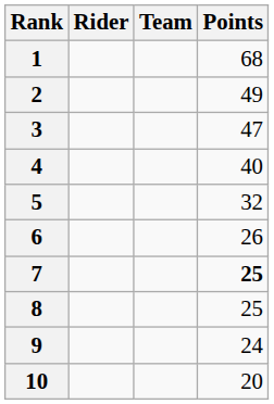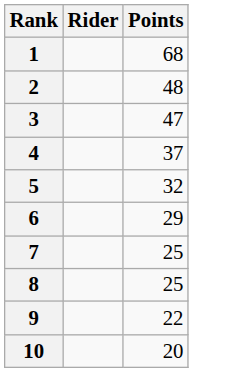 <table class="wikitable">
 <tr>
 <th scope="col">Rank</th>
 <th scope="col">Rider</th>
-<th scope="col">Team</th>
 <th scope="col">Points</th>
 </tr>
 <tr>
 <th scope="row">1</th>
 <td> </td>
-<td></td>
 <td style="text-align:right;">68</td>
 </tr>
 <tr>
 <th scope="row">2</th>
 <td></td>
-<td></td>
-<td style="text-align:right;">49</td>
+<td style="text-align:right;">48</td>
 </tr>
 <tr>
 <th scope="row">3</th>
-<td></td>
 <td></td>
 <td style="text-align:right;">47</td>
 </tr>
 <tr>
 <th scope="row">4</th>
 <td></td>
-<td></td>
-<td style="text-align:right;">40</td>
+<td style="text-align:right;">37</td>
 </tr>
 <tr>
 <th scope="row">5</th>
-<td></td>
 <td></td>
 <td style="text-align:right;">32</td>
 </tr>
 <tr>
 <th scope="row">6</th>
 <td> </td>
-<td></td>
-<td style="text-align:right;">26</td>
+<td style="text-align:right;">29</td>
 </tr>
 <tr>
 <th scope="row">7</th>
 <td></td>
-<td></td>
-<td style="text-align:right;"><strong>25</strong></td>
+<td style="text-align:right;">25</td>
 </tr>
 <tr>
 <th scope="row">8</th>
-<td></td>
 <td></td>
 <td style="text-align:right;">25</td>
 </tr>
 <tr>
 <th scope="row">9</th>
 <td> </td>
-<td></td>
-<td style="text-align:right;">24</td>
+<td style="text-align:right;">22</td>
 </tr>
 <tr>
 <th scope="row">10</th>
 <td></td>
-<td></td>
 <td style="text-align:right;">20</td>
 </tr>
 </table>
